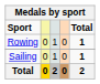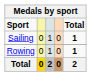 <table class="wikitable" style="font-size:85%; float:right;">
 <tr style="background:#efefef;">
 <th colspan=5>Medals by sport</th>
 </tr>
 <tr>
 <td><strong>Sport</strong></td>
 <td style="background:#f7f6a8;"></td>
 <td style="background:#dce5e5;"></td>
 <td style="background:#ffdab9;"></td>
 <td><strong>Total</strong></td>
 </tr>
 <tr align=center>
-<td><a href='#'>Rowing</a></td>
+<td><a href='#'>Sailing</a></td>
 <td style="background:#F7F6A8;">0</td>
 <td style="background:#DCE5E5;">1</td>
 <td style="background:#FFDAB9;">0</td>
 <td><strong>1</strong></td>
 </tr>
 <tr>
 </tr>
 <tr align=center>
-<td><a href='#'>Sailing</a></td>
+<td><a href='#'>Rowing</a></td>
 <td style="background:#F7F6A8;">0</td>
 <td style="background:#DCE5E5;">1</td>
 <td style="background:#FFDAB9;">0</td>
 <td><strong>1</strong></td>
 </tr>
 <tr>
 <th>Total</th>
 <th style="background:gold;">0</th>
 <th style="background:silver;">2</th>
 <th style="background:#c96;">0</th>
 <th>2</th>
 </tr>
 </table>
